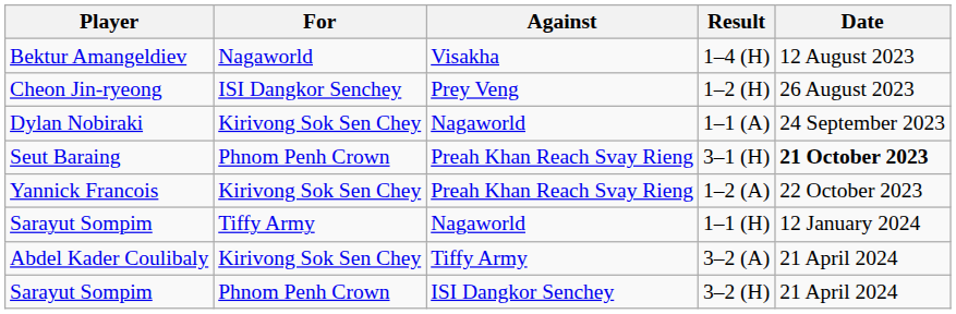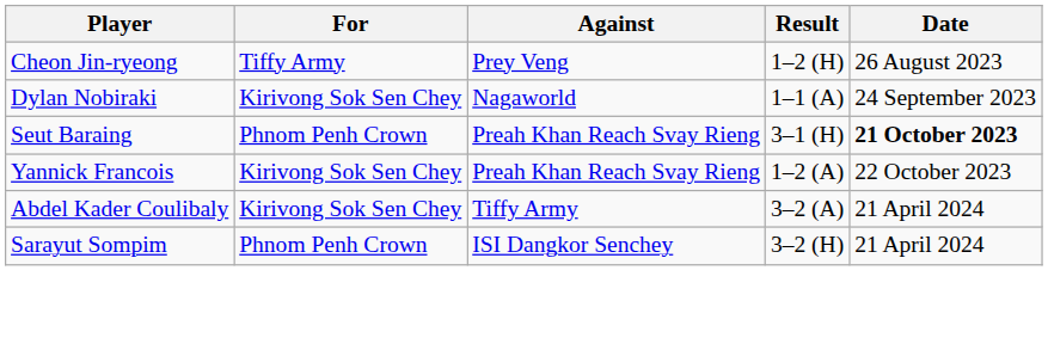 <table class="wikitable sortable">
 <tr>
 <th>Player</th>
 <th>For</th>
 <th>Against</th>
 <th style="text-align:center">Result</th>
 <th>Date</th>
 </tr>
 <tr>
-<td> <a href='#'>Bektur Amangeldiev</a></td>
-<td><a href='#'>Nagaworld</a></td>
-<td><a href='#'>Visakha</a></td>
-<td>1–4 (H)</td>
-<td>12 August 2023</td>
-</tr>
-<tr>
 <td> <a href='#'>Cheon Jin-ryeong</a></td>
-<td><a href='#'>ISI Dangkor Senchey</a></td>
+<td><a href='#'>Tiffy Army</a></td>
 <td><a href='#'>Prey Veng</a></td>
 <td>1–2 (H)</td>
 <td>26 August 2023</td>
 </tr>
 <tr>
 <td> <a href='#'>Dylan Nobiraki</a></td>
 <td><a href='#'>Kirivong Sok Sen Chey</a></td>
 <td><a href='#'>Nagaworld</a></td>
 <td>1–1 (A)</td>
 <td>24 September 2023</td>
 </tr>
 <tr>
 <td> <a href='#'>Seut Baraing</a></td>
 <td><a href='#'>Phnom Penh Crown</a></td>
 <td><a href='#'>Preah Khan Reach Svay Rieng</a></td>
 <td>3–1 (H)</td>
 <td><strong>21 October 2023</strong></td>
 </tr>
 <tr>
 <td> <a href='#'>Yannick Francois</a></td>
 <td><a href='#'>Kirivong Sok Sen Chey</a></td>
 <td><a href='#'>Preah Khan Reach Svay Rieng</a></td>
 <td>1–2 (A)</td>
 <td>22 October 2023</td>
 </tr>
 <tr>
-<td> <a href='#'>Sarayut Sompim</a></td>
-<td><a href='#'>Tiffy Army</a></td>
-<td><a href='#'>Nagaworld</a></td>
-<td>1–1 (H)</td>
-<td>12 January 2024</td>
-</tr>
-<tr>
 <td> <a href='#'>Abdel Kader Coulibaly</a></td>
 <td><a href='#'>Kirivong Sok Sen Chey</a></td>
 <td><a href='#'>Tiffy Army</a></td>
 <td>3–2 (A)</td>
 <td>21 April 2024</td>
 </tr>
 <tr>
 <td> <a href='#'>Sarayut Sompim</a></td>
 <td><a href='#'>Phnom Penh Crown</a></td>
 <td><a href='#'>ISI Dangkor Senchey</a></td>
 <td>3–2 (H)</td>
 <td>21 April 2024</td>
 </tr>
 </table>
